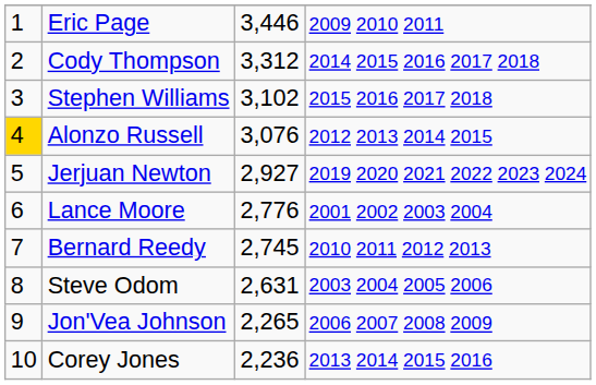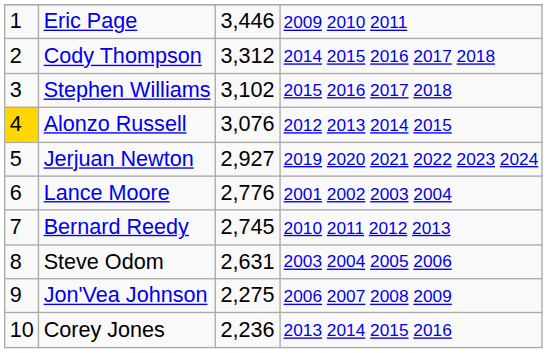 <table class="wikitable">
 <tr>
 </tr>
 <tr>
 <td>1</td>
 <td><a href='#'>Eric Page</a></td>
 <td>3,446</td>
 <td style="font-size:80%;"><a href='#'>2009</a> <a href='#'>2010</a> <a href='#'>2011</a></td>
 </tr>
 <tr>
 <td>2</td>
 <td><a href='#'>Cody Thompson</a></td>
 <td>3,312</td>
 <td style="font-size:80%;"><a href='#'>2014</a> <a href='#'>2015</a> <a href='#'>2016</a> <a href='#'>2017</a> <a href='#'>2018</a></td>
 </tr>
 <tr>
 <td>3</td>
 <td><a href='#'>Stephen Williams</a></td>
 <td>3,102</td>
 <td style="font-size:80%;"><a href='#'>2015</a> <a href='#'>2016</a> <a href='#'>2017</a> <a href='#'>2018</a></td>
 </tr>
 <tr>
 <td style="background: gold;">4</td>
 <td><a href='#'>Alonzo Russell</a></td>
 <td>3,076</td>
 <td style="font-size:80%;"><a href='#'>2012</a> <a href='#'>2013</a> <a href='#'>2014</a> <a href='#'>2015</a></td>
 </tr>
 <tr>
 <td>5</td>
 <td><a href='#'>Jerjuan Newton</a></td>
 <td>2,927</td>
 <td style="font-size:80%;"><a href='#'>2019</a> <a href='#'>2020</a> <a href='#'>2021</a> <a href='#'>2022</a> <a href='#'>2023</a> <a href='#'>2024</a></td>
 </tr>
 <tr>
 <td>6</td>
 <td><a href='#'>Lance Moore</a></td>
 <td>2,776</td>
 <td style="font-size:80%;"><a href='#'>2001</a> <a href='#'>2002</a> <a href='#'>2003</a> <a href='#'>2004</a></td>
 </tr>
 <tr>
 <td>7</td>
 <td><a href='#'>Bernard Reedy</a></td>
 <td>2,745</td>
 <td style="font-size:80%;"><a href='#'>2010</a> <a href='#'>2011</a> <a href='#'>2012</a> <a href='#'>2013</a></td>
 </tr>
 <tr>
 <td>8</td>
 <td>Steve Odom</td>
 <td>2,631</td>
 <td style="font-size:80%;"><a href='#'>2003</a> <a href='#'>2004</a> <a href='#'>2005</a> <a href='#'>2006</a></td>
 </tr>
 <tr>
 <td>9</td>
 <td><a href='#'>Jon'Vea Johnson</a></td>
-<td>2,265</td>
+<td>2,275</td>
 <td style="font-size:80%;"><a href='#'>2006</a> <a href='#'>2007</a> <a href='#'>2008</a> <a href='#'>2009</a></td>
 </tr>
 <tr>
 <td>10</td>
 <td>Corey Jones</td>
 <td>2,236</td>
 <td style="font-size:80%;"><a href='#'>2013</a> <a href='#'>2014</a> <a href='#'>2015</a> <a href='#'>2016</a></td>
 </tr>
 </table>
